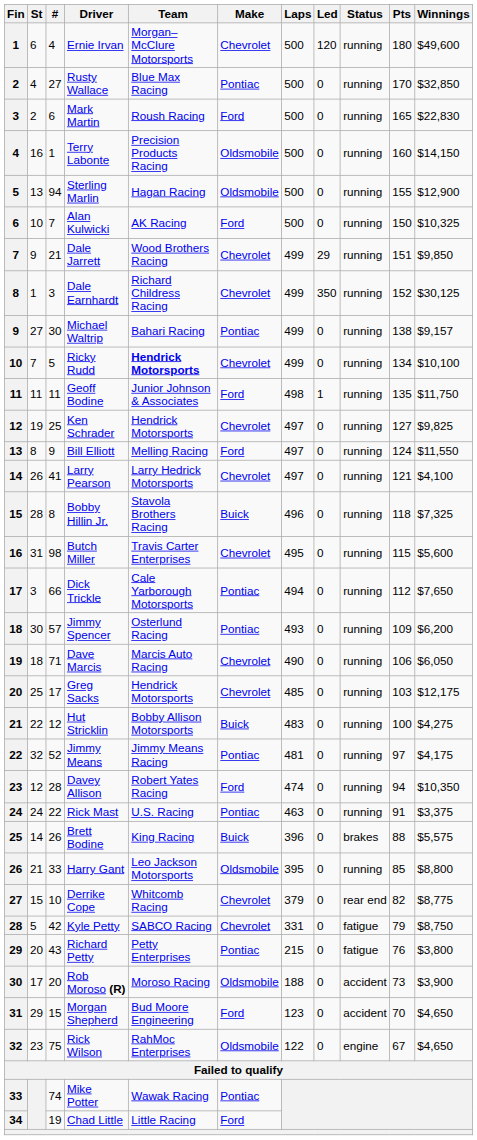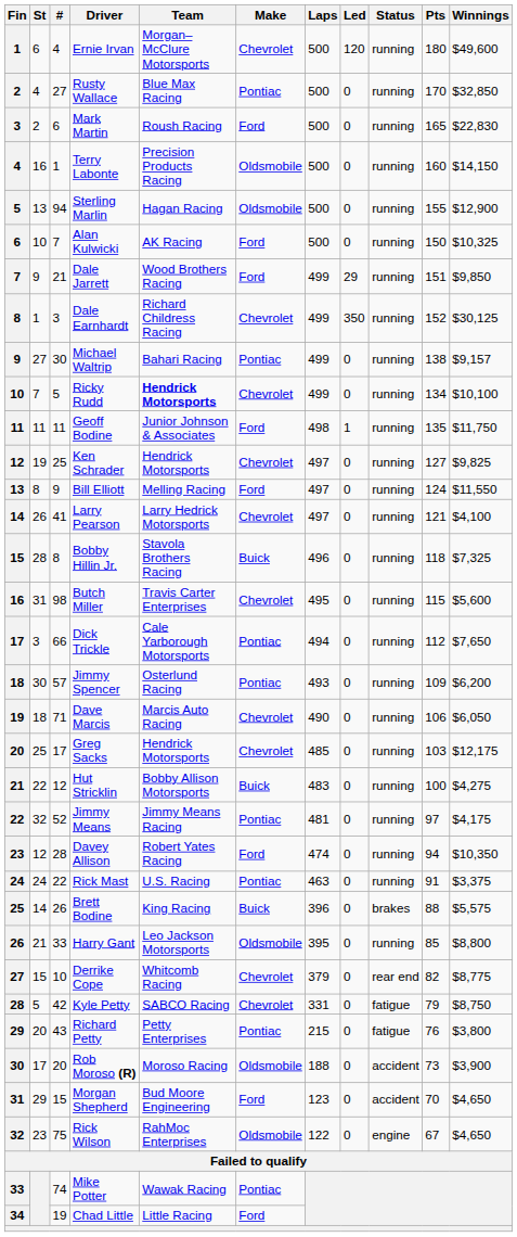 <table class="wikitable" style="font-size:95%">
 <tr>
 <th>Fin</th>
 <th>St</th>
 <th>#</th>
 <th>Driver</th>
 <th>Team</th>
 <th>Make</th>
 <th>Laps</th>
 <th>Led</th>
 <th>Status</th>
 <th>Pts</th>
 <th>Winnings</th>
 </tr>
 <tr>
 <th>1</th>
 <td>6</td>
 <td>4</td>
 <td><a href='#'>Ernie Irvan</a></td>
 <td><a href='#'>Morgan–McClure Motorsports</a></td>
 <td><a href='#'>Chevrolet</a></td>
 <td>500</td>
 <td>120</td>
 <td>running</td>
 <td>180</td>
 <td>$49,600</td>
 </tr>
 <tr>
 <th>2</th>
 <td>4</td>
 <td>27</td>
 <td><a href='#'>Rusty Wallace</a></td>
 <td><a href='#'>Blue Max Racing</a></td>
 <td><a href='#'>Pontiac</a></td>
 <td>500</td>
 <td>0</td>
 <td>running</td>
 <td>170</td>
 <td>$32,850</td>
 </tr>
 <tr>
 <th>3</th>
 <td>2</td>
 <td>6</td>
 <td><a href='#'>Mark Martin</a></td>
 <td><a href='#'>Roush Racing</a></td>
 <td><a href='#'>Ford</a></td>
 <td>500</td>
 <td>0</td>
 <td>running</td>
 <td>165</td>
 <td>$22,830</td>
 </tr>
 <tr>
 <th>4</th>
 <td>16</td>
 <td>1</td>
 <td><a href='#'>Terry Labonte</a></td>
 <td><a href='#'>Precision Products Racing</a></td>
 <td><a href='#'>Oldsmobile</a></td>
 <td>500</td>
 <td>0</td>
 <td>running</td>
 <td>160</td>
 <td>$14,150</td>
 </tr>
 <tr>
 <th>5</th>
 <td>13</td>
 <td>94</td>
 <td><a href='#'>Sterling Marlin</a></td>
 <td><a href='#'>Hagan Racing</a></td>
 <td><a href='#'>Oldsmobile</a></td>
 <td>500</td>
 <td>0</td>
 <td>running</td>
 <td>155</td>
 <td>$12,900</td>
 </tr>
 <tr>
 <th>6</th>
 <td>10</td>
 <td>7</td>
 <td><a href='#'>Alan Kulwicki</a></td>
 <td><a href='#'>AK Racing</a></td>
 <td><a href='#'>Ford</a></td>
 <td>500</td>
 <td>0</td>
 <td>running</td>
 <td>150</td>
 <td>$10,325</td>
 </tr>
 <tr>
 <th>7</th>
 <td>9</td>
 <td>21</td>
 <td><a href='#'>Dale Jarrett</a></td>
 <td><a href='#'>Wood Brothers Racing</a></td>
-<td><a href='#'>Chevrolet</a></td>
+<td><a href='#'>Ford</a></td>
 <td>499</td>
 <td>29</td>
 <td>running</td>
 <td>151</td>
 <td>$9,850</td>
 </tr>
 <tr>
 <th>8</th>
 <td>1</td>
 <td>3</td>
 <td><a href='#'>Dale Earnhardt</a></td>
 <td><a href='#'>Richard Childress Racing</a></td>
 <td><a href='#'>Chevrolet</a></td>
 <td>499</td>
 <td>350</td>
 <td>running</td>
 <td>152</td>
 <td>$30,125</td>
 </tr>
 <tr>
 <th>9</th>
 <td>27</td>
 <td>30</td>
 <td><a href='#'>Michael Waltrip</a></td>
 <td><a href='#'>Bahari Racing</a></td>
 <td><a href='#'>Pontiac</a></td>
 <td>499</td>
 <td>0</td>
 <td>running</td>
 <td>138</td>
 <td>$9,157</td>
 </tr>
 <tr>
 <th>10</th>
 <td>7</td>
 <td>5</td>
 <td><a href='#'>Ricky Rudd</a></td>
 <td><strong><a href='#'>Hendrick Motorsports</a></strong></td>
 <td><a href='#'>Chevrolet</a></td>
 <td>499</td>
 <td>0</td>
 <td>running</td>
 <td>134</td>
 <td>$10,100</td>
 </tr>
 <tr>
 <th>11</th>
 <td>11</td>
 <td>11</td>
 <td><a href='#'>Geoff Bodine</a></td>
 <td><a href='#'>Junior Johnson & Associates</a></td>
 <td><a href='#'>Ford</a></td>
 <td>498</td>
 <td>1</td>
 <td>running</td>
 <td>135</td>
 <td>$11,750</td>
 </tr>
 <tr>
 <th>12</th>
 <td>19</td>
 <td>25</td>
 <td><a href='#'>Ken Schrader</a></td>
 <td><a href='#'>Hendrick Motorsports</a></td>
 <td><a href='#'>Chevrolet</a></td>
 <td>497</td>
 <td>0</td>
 <td>running</td>
 <td>127</td>
 <td>$9,825</td>
 </tr>
 <tr>
 <th>13</th>
 <td>8</td>
 <td>9</td>
 <td><a href='#'>Bill Elliott</a></td>
 <td><a href='#'>Melling Racing</a></td>
 <td><a href='#'>Ford</a></td>
 <td>497</td>
 <td>0</td>
 <td>running</td>
 <td>124</td>
 <td>$11,550</td>
 </tr>
 <tr>
 <th>14</th>
 <td>26</td>
 <td>41</td>
 <td><a href='#'>Larry Pearson</a></td>
 <td><a href='#'>Larry Hedrick Motorsports</a></td>
 <td><a href='#'>Chevrolet</a></td>
 <td>497</td>
 <td>0</td>
 <td>running</td>
 <td>121</td>
 <td>$4,100</td>
 </tr>
 <tr>
 <th>15</th>
 <td>28</td>
 <td>8</td>
 <td><a href='#'>Bobby Hillin Jr.</a></td>
 <td><a href='#'>Stavola Brothers Racing</a></td>
 <td><a href='#'>Buick</a></td>
 <td>496</td>
 <td>0</td>
 <td>running</td>
 <td>118</td>
 <td>$7,325</td>
 </tr>
 <tr>
 <th>16</th>
 <td>31</td>
 <td>98</td>
 <td><a href='#'>Butch Miller</a></td>
 <td><a href='#'>Travis Carter Enterprises</a></td>
 <td><a href='#'>Chevrolet</a></td>
 <td>495</td>
 <td>0</td>
 <td>running</td>
 <td>115</td>
 <td>$5,600</td>
 </tr>
 <tr>
 <th>17</th>
 <td>3</td>
 <td>66</td>
 <td><a href='#'>Dick Trickle</a></td>
 <td><a href='#'>Cale Yarborough Motorsports</a></td>
 <td><a href='#'>Pontiac</a></td>
 <td>494</td>
 <td>0</td>
 <td>running</td>
 <td>112</td>
 <td>$7,650</td>
 </tr>
 <tr>
 <th>18</th>
 <td>30</td>
 <td>57</td>
 <td><a href='#'>Jimmy Spencer</a></td>
 <td><a href='#'>Osterlund Racing</a></td>
 <td><a href='#'>Pontiac</a></td>
 <td>493</td>
 <td>0</td>
 <td>running</td>
 <td>109</td>
 <td>$6,200</td>
 </tr>
 <tr>
 <th>19</th>
 <td>18</td>
 <td>71</td>
 <td><a href='#'>Dave Marcis</a></td>
 <td><a href='#'>Marcis Auto Racing</a></td>
 <td><a href='#'>Chevrolet</a></td>
 <td>490</td>
 <td>0</td>
 <td>running</td>
 <td>106</td>
 <td>$6,050</td>
 </tr>
 <tr>
 <th>20</th>
 <td>25</td>
 <td>17</td>
 <td><a href='#'>Greg Sacks</a></td>
 <td><a href='#'>Hendrick Motorsports</a></td>
 <td><a href='#'>Chevrolet</a></td>
 <td>485</td>
 <td>0</td>
 <td>running</td>
 <td>103</td>
 <td>$12,175</td>
 </tr>
 <tr>
 <th>21</th>
 <td>22</td>
 <td>12</td>
 <td><a href='#'>Hut Stricklin</a></td>
 <td><a href='#'>Bobby Allison Motorsports</a></td>
 <td><a href='#'>Buick</a></td>
 <td>483</td>
 <td>0</td>
 <td>running</td>
 <td>100</td>
 <td>$4,275</td>
 </tr>
 <tr>
 <th>22</th>
 <td>32</td>
 <td>52</td>
 <td><a href='#'>Jimmy Means</a></td>
 <td><a href='#'>Jimmy Means Racing</a></td>
 <td><a href='#'>Pontiac</a></td>
 <td>481</td>
 <td>0</td>
 <td>running</td>
 <td>97</td>
 <td>$4,175</td>
 </tr>
 <tr>
 <th>23</th>
 <td>12</td>
 <td>28</td>
 <td><a href='#'>Davey Allison</a></td>
 <td><a href='#'>Robert Yates Racing</a></td>
 <td><a href='#'>Ford</a></td>
 <td>474</td>
 <td>0</td>
 <td>running</td>
 <td>94</td>
 <td>$10,350</td>
 </tr>
 <tr>
 <th>24</th>
 <td>24</td>
 <td>22</td>
 <td><a href='#'>Rick Mast</a></td>
 <td><a href='#'>U.S. Racing</a></td>
 <td><a href='#'>Pontiac</a></td>
 <td>463</td>
 <td>0</td>
 <td>running</td>
 <td>91</td>
 <td>$3,375</td>
 </tr>
 <tr>
 <th>25</th>
 <td>14</td>
 <td>26</td>
 <td><a href='#'>Brett Bodine</a></td>
 <td><a href='#'>King Racing</a></td>
 <td><a href='#'>Buick</a></td>
 <td>396</td>
 <td>0</td>
 <td>brakes</td>
 <td>88</td>
 <td>$5,575</td>
 </tr>
 <tr>
 <th>26</th>
 <td>21</td>
 <td>33</td>
 <td><a href='#'>Harry Gant</a></td>
 <td><a href='#'>Leo Jackson Motorsports</a></td>
 <td><a href='#'>Oldsmobile</a></td>
 <td>395</td>
 <td>0</td>
 <td>running</td>
 <td>85</td>
 <td>$8,800</td>
 </tr>
 <tr>
 <th>27</th>
 <td>15</td>
 <td>10</td>
 <td><a href='#'>Derrike Cope</a></td>
 <td><a href='#'>Whitcomb Racing</a></td>
 <td><a href='#'>Chevrolet</a></td>
 <td>379</td>
 <td>0</td>
 <td>rear end</td>
 <td>82</td>
 <td>$8,775</td>
 </tr>
 <tr>
 <th>28</th>
 <td>5</td>
 <td>42</td>
 <td><a href='#'>Kyle Petty</a></td>
 <td><a href='#'>SABCO Racing</a></td>
 <td><a href='#'>Chevrolet</a></td>
 <td>331</td>
 <td>0</td>
 <td>fatigue</td>
 <td>79</td>
 <td>$8,750</td>
 </tr>
 <tr>
 <th>29</th>
 <td>20</td>
 <td>43</td>
 <td><a href='#'>Richard Petty</a></td>
 <td><a href='#'>Petty Enterprises</a></td>
 <td><a href='#'>Pontiac</a></td>
 <td>215</td>
 <td>0</td>
 <td>fatigue</td>
 <td>76</td>
 <td>$3,800</td>
 </tr>
 <tr>
 <th>30</th>
 <td>17</td>
 <td>20</td>
 <td><a href='#'>Rob Moroso</a> <strong>(R)</strong></td>
 <td><a href='#'>Moroso Racing</a></td>
 <td><a href='#'>Oldsmobile</a></td>
 <td>188</td>
 <td>0</td>
 <td>accident</td>
 <td>73</td>
 <td>$3,900</td>
 </tr>
 <tr>
 <th>31</th>
 <td>29</td>
 <td>15</td>
 <td><a href='#'>Morgan Shepherd</a></td>
 <td><a href='#'>Bud Moore Engineering</a></td>
 <td><a href='#'>Ford</a></td>
 <td>123</td>
 <td>0</td>
 <td>accident</td>
 <td>70</td>
 <td>$4,650</td>
 </tr>
 <tr>
 <th>32</th>
 <td>23</td>
 <td>75</td>
 <td><a href='#'>Rick Wilson</a></td>
 <td><a href='#'>RahMoc Enterprises</a></td>
 <td><a href='#'>Oldsmobile</a></td>
 <td>122</td>
 <td>0</td>
 <td>engine</td>
 <td>67</td>
 <td>$4,650</td>
 </tr>
 <tr>
 <th colspan="11">Failed to qualify</th>
 </tr>
 <tr>
 <th>33</th>
 <th rowspan="2"></th>
 <td>74</td>
 <td><a href='#'>Mike Potter</a></td>
 <td><a href='#'>Wawak Racing</a></td>
 <td><a href='#'>Pontiac</a></td>
 <th colspan="5" rowspan="2"></th>
 </tr>
 <tr>
 <th>34</th>
 <td>19</td>
 <td><a href='#'>Chad Little</a></td>
 <td><a href='#'>Little Racing</a></td>
 <td><a href='#'>Ford</a></td>
 </tr>
 <tr>
 <th colspan="11"></th>
 </tr>
 </table>
